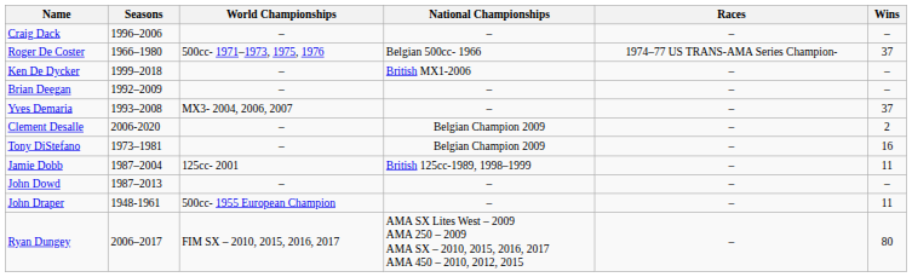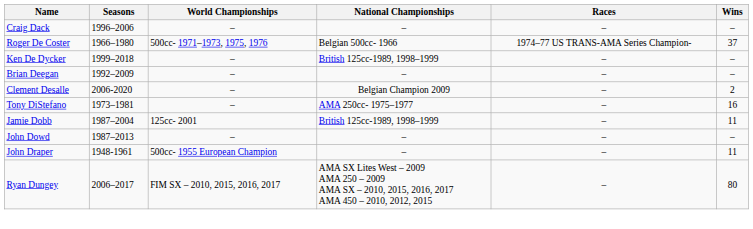 <table class="sort wikitable sortable" style="font-size:95%;" width=95%>
 <tr>
 <th>Name</th>
 <th>Seasons</th>
 <th>World Championships</th>
 <th>National Championships</th>
 <th>Races</th>
 <th>Wins</th>
 </tr>
 <tr>
 <td> <a href='#'>Craig Dack</a></td>
 <td>1996–2006</td>
 <td align="center">–</td>
 <td align="center">–</td>
 <td align="center">–</td>
 <td align="center">–</td>
 </tr>
 <tr>
 <td> <a href='#'>Roger De Coster</a></td>
 <td>1966–1980</td>
 <td>500cc- <a href='#'>1971</a>–<a href='#'>1973</a>, <a href='#'>1975</a>, <a href='#'>1976</a></td>
 <td>Belgian 500cc- 1966</td>
 <td align="center">1974–77 US TRANS-AMA Series Champion-</td>
 <td align="center">37</td>
 </tr>
 <tr>
 <td> <a href='#'>Ken De Dycker</a></td>
 <td>1999–2018</td>
 <td align="center">–</td>
-<td><a href='#'>British</a> MX1-2006</td>
+<td><a href='#'>British</a> 125cc-1989, 1998–1999 </td>
 <td align="center">–</td>
 <td align="center">–</td>
 </tr>
 <tr>
 <td> <a href='#'>Brian Deegan</a></td>
 <td>1992–2009</td>
 <td align="center">–</td>
 <td align="center">–</td>
 <td align="center">–</td>
 <td align="center">–</td>
-</tr>
-<tr>
-<td> <a href='#'>Yves Demaria</a></td>
-<td>1993–2008</td>
-<td>MX3- 2004, 2006, 2007</td>
-<td align="center">–</td>
-<td align="center">–</td>
-<td align="center">37</td>
 </tr>
 <tr>
 <td> <a href='#'>Clement Desalle</a></td>
 <td>2006-2020</td>
 <td align="center">–</td>
 <td align="center">Belgian Champion 2009</td>
 <td align="center">–</td>
 <td align="center">2</td>
 </tr>
 <tr>
 <td> <a href='#'>Tony DiStefano</a></td>
 <td>1973–1981</td>
 <td align="center">–</td>
-<td align="center">Belgian Champion 2009</td>
+<td><a href='#'>AMA</a> 250cc- 1975–1977</td>
 <td align="center">–</td>
 <td align="center">16</td>
 </tr>
 <tr>
 <td> <a href='#'>Jamie Dobb</a></td>
 <td>1987–2004</td>
 <td>125cc- 2001</td>
 <td><a href='#'>British</a> 125cc-1989, 1998–1999 </td>
 <td align="center">–</td>
 <td align="center">11</td>
 </tr>
 <tr>
 <td> <a href='#'>John Dowd</a></td>
 <td>1987–2013</td>
 <td align="center">–</td>
 <td align="center">–</td>
 <td align="center">–</td>
 <td align="center">–</td>
 </tr>
 <tr>
 <td> <a href='#'>John Draper</a></td>
 <td>1948-1961</td>
 <td>500cc- <a href='#'>1955 European Champion</a></td>
 <td align="center">–</td>
 <td align="center">–</td>
 <td align="center">11</td>
 </tr>
 <tr>
 <td> <a href='#'>Ryan Dungey</a></td>
 <td>2006–2017</td>
 <td>FIM SX – 2010, 2015, 2016, 2017</td>
 <td>AMA SX Lites West – 2009<br>AMA 250 – 2009<br>AMA SX – 2010, 2015, 2016, 2017<br>AMA 450 – 2010, 2012, 2015</td>
 <td align="center">–</td>
 <td align="center">80</td>
 </tr>
 </table>
